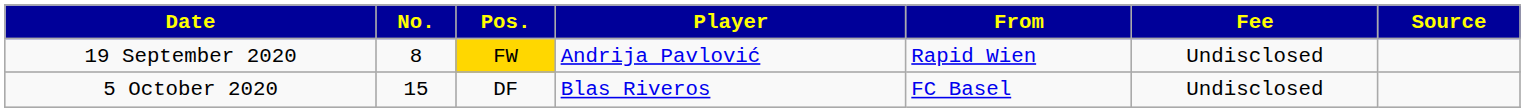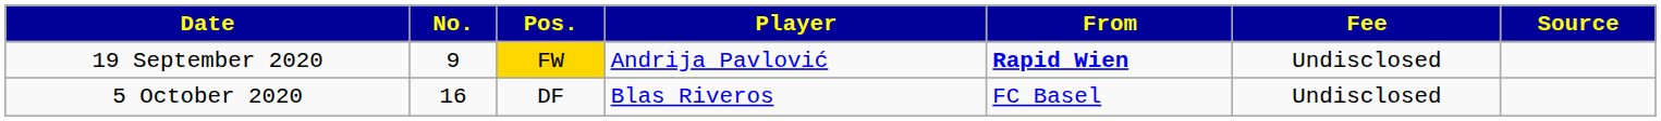 <table class="wikitable sortable" style="text-align:center;width:75%;">
 <tr>
 <th scope="col" style="background:#000099;color:#FFFF00">Date</th>
 <th scope="col" style="background:#000099;color:#FFFF00">No.</th>
 <th scope="col" style="background:#000099;color:#FFFF00">Pos.</th>
 <th scope="col" style="background:#000099;color:#FFFF00">Player</th>
 <th scope="col" style="background:#000099;color:#FFFF00">From</th>
 <th scope="col" style="background:#000099;color:#FFFF00" data-sort-type="currency">Fee</th>
 <th scope="col" class="unsortable" style="background:#000099;color:#FFFF00">Source</th>
 </tr>
 <tr>
 <td>19 September 2020</td>
-<td>8</td>
+<td>9</td>
 <td style="background: gold;">FW</td>
 <td align=left> <a href='#'>Andrija Pavlović</a></td>
-<td align=left> <a href='#'>Rapid Wien</a></td>
+<td align=left><strong> <a href='#'>Rapid Wien</a></strong></td>
 <td>Undisclosed</td>
 <td></td>
 </tr>
 <tr>
 <td>5 October 2020</td>
-<td>15</td>
+<td>16</td>
 <td>DF</td>
 <td align=left> <a href='#'>Blas Riveros</a></td>
 <td align=left> <a href='#'>FC Basel</a></td>
 <td>Undisclosed</td>
 <td></td>
 </tr>
 </table>
